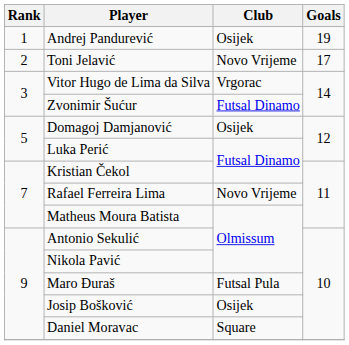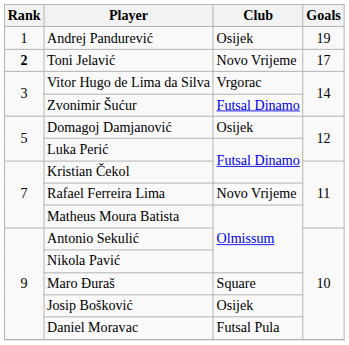 <table class="wikitable" style="text-align:center">
 <tr>
 <th>Rank</th>
 <th>Player</th>
 <th>Club</th>
 <th>Goals</th>
 </tr>
 <tr>
 <td>1</td>
 <td align="left">Andrej Pandurević</td>
 <td align="left">Osijek</td>
 <td>19</td>
 </tr>
 <tr>
-<td>2</td>
+<td><strong>2</strong></td>
 <td align="left">Toni Jelavić</td>
 <td align="left">Novo Vrijeme</td>
 <td>17</td>
 </tr>
 <tr>
 <td rowspan="2">3</td>
 <td align="left">Vitor Hugo de Lima da Silva</td>
 <td align="left">Vrgorac</td>
 <td rowspan="2">14</td>
 </tr>
 <tr>
 <td align="left">Zvonimir Šućur</td>
 <td align="left"><a href='#'>Futsal Dinamo</a></td>
 </tr>
 <tr>
 <td rowspan="2">5</td>
 <td align="left">Domagoj Damjanović</td>
 <td align="left">Osijek</td>
 <td rowspan="2">12</td>
 </tr>
 <tr>
 <td align="left">Luka Perić</td>
 <td align="left" rowspan="2"><a href='#'>Futsal Dinamo</a></td>
 </tr>
 <tr>
 <td rowspan="3">7</td>
 <td align="left">Kristian Čekol</td>
 <td rowspan="3">11</td>
 </tr>
 <tr>
 <td align="left">Rafael Ferreira Lima</td>
 <td align="left">Novo Vrijeme</td>
 </tr>
 <tr>
 <td align="left">Matheus Moura Batista</td>
 <td rowspan="3" align="left"><a href='#'>Olmissum</a></td>
 </tr>
 <tr>
 <td rowspan="5">9</td>
 <td align="left">Antonio Sekulić</td>
 <td rowspan="5">10</td>
 </tr>
 <tr>
 <td align="left">Nikola Pavić</td>
 </tr>
 <tr>
 <td align="left">Maro Đuraš</td>
-<td align="left">Futsal Pula</td>
+<td align="left">Square</td>
 </tr>
 <tr>
 <td align="left">Josip Bošković</td>
 <td align="left">Osijek</td>
 </tr>
 <tr>
 <td align="left">Daniel Moravac</td>
-<td align="left">Square</td>
+<td align="left">Futsal Pula</td>
 </tr>
 <tr>
 </tr>
 </table>
